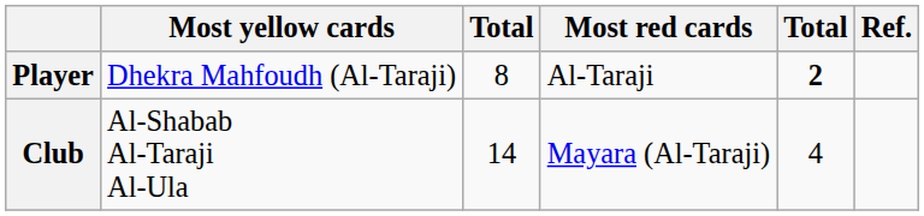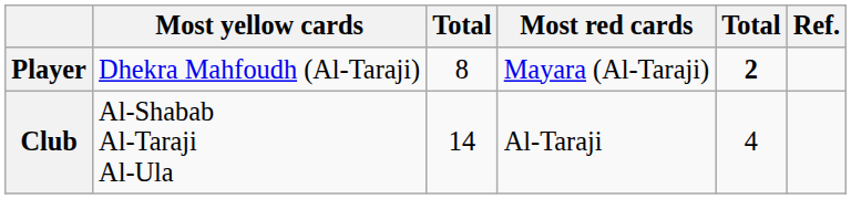 <table class="wikitable" style="text-align:center"|->
 <tr>
 <th></th>
 <th>Most yellow cards</th>
 <th>Total</th>
 <th>Most red cards</th>
 <th>Total</th>
 <th>Ref.</th>
 </tr>
 <tr>
 <th>Player</th>
 <td align="left"> <a href='#'>Dhekra Mahfoudh</a> (Al-Taraji)</td>
 <td>8</td>
-<td align="left">Al-Taraji</td>
+<td align="left"> <a href='#'>Mayara</a> (Al-Taraji)</td>
 <td><strong>2</strong></td>
 <td></td>
 </tr>
 <tr>
 <th>Club</th>
 <td align="left">Al-Shabab<br>Al-Taraji<br>Al-Ula</td>
 <td>14</td>
-<td align="left"> <a href='#'>Mayara</a> (Al-Taraji)</td>
+<td align="left">Al-Taraji</td>
 <td>4</td>
 <td></td>
 </tr>
 </table>
